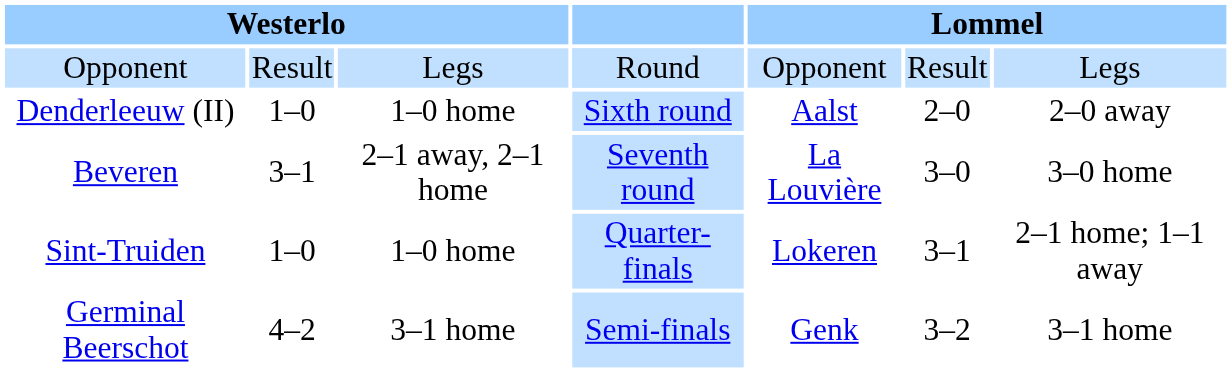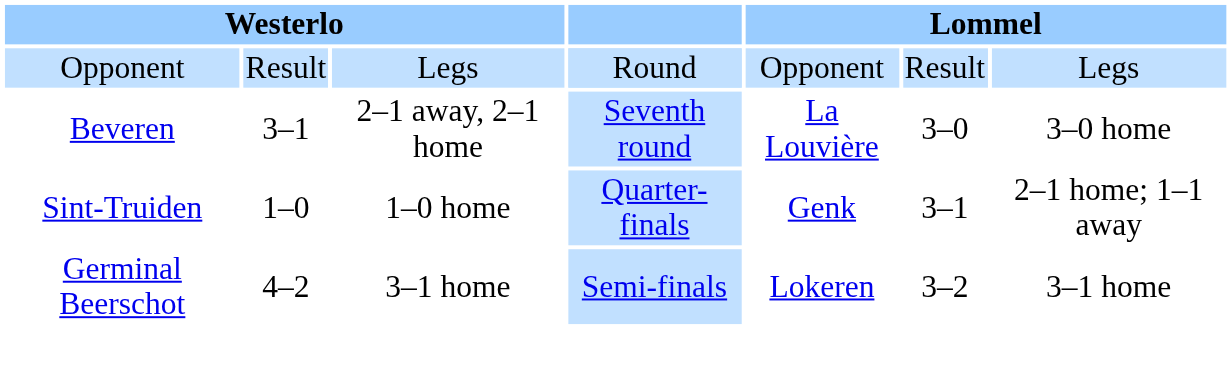 <table width="100%" style="text-align:center">
 <tr style="vertical-align:top; background:#9cf;">
 <th colspan=3 style="width:1*">Westerlo</th>
 <th></th>
 <th colspan=3 style="width:1*">Lommel</th>
 </tr>
 <tr style="vertical-align:top; background:#c1e0ff;">
 <td>Opponent</td>
 <td>Result</td>
 <td>Legs</td>
 <td style="background:#c1e0ff;">Round</td>
 <td>Opponent</td>
 <td>Result</td>
 <td>Legs</td>
 </tr>
 <tr>
-<td><a href='#'>Denderleeuw</a> (II)</td>
-<td>1–0</td>
-<td>1–0 home</td>
-<td style="background:#c1e0ff;"><a href='#'>Sixth round</a></td>
-<td><a href='#'>Aalst</a></td>
-<td>2–0</td>
-<td>2–0 away</td>
-</tr>
-<tr>
 <td><a href='#'>Beveren</a></td>
 <td>3–1 </td>
 <td>2–1 away, 2–1 home</td>
 <td style="background:#c1e0ff;"><a href='#'>Seventh round</a></td>
 <td><a href='#'>La Louvière</a></td>
 <td>3–0</td>
 <td>3–0 home</td>
 </tr>
 <tr>
 <td><a href='#'>Sint-Truiden</a></td>
 <td>1–0</td>
 <td>1–0 home</td>
 <td style="background:#c1e0ff;"><a href='#'>Quarter-finals</a></td>
-<td><a href='#'>Lokeren</a></td>
+<td><a href='#'>Genk</a></td>
 <td>3–1</td>
 <td>2–1 home; 1–1 away</td>
 </tr>
 <tr>
 <td><a href='#'>Germinal Beerschot</a></td>
 <td>4–2</td>
 <td>3–1 home </td>
 <td style="background:#c1e0ff;"><a href='#'>Semi-finals</a></td>
-<td><a href='#'>Genk</a></td>
+<td><a href='#'>Lokeren</a></td>
 <td>3–2</td>
 <td>3–1 home</td>
 </tr>
 </table>
